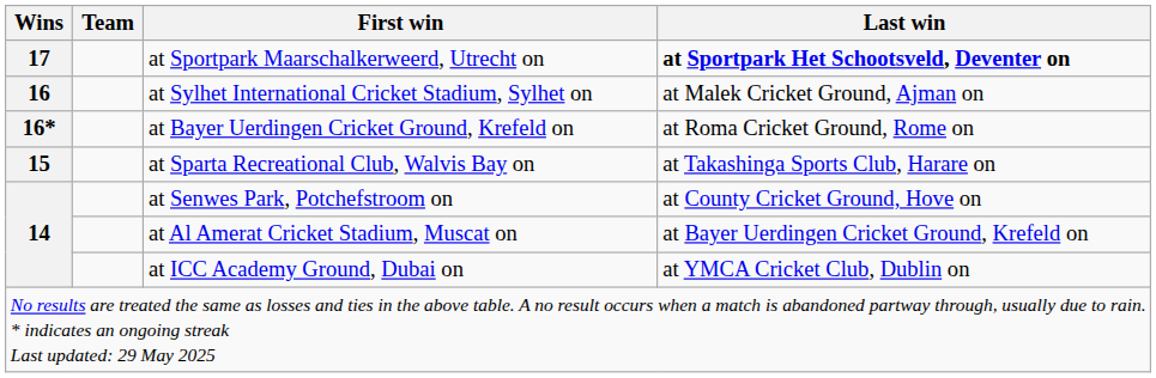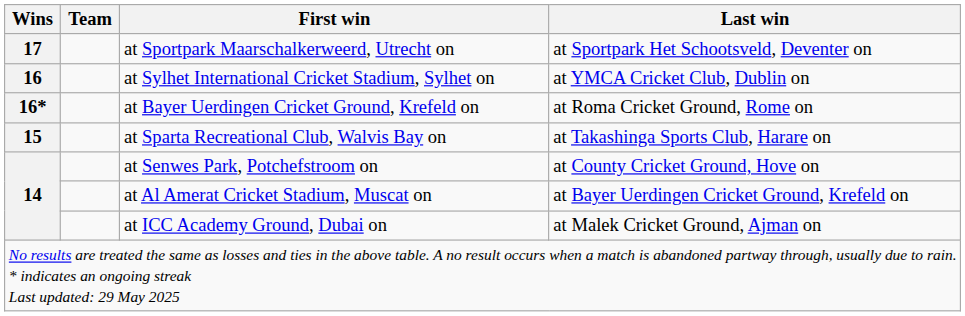 <table class="wikitable">
 <tr>
 <th scope="col">Wins</th>
 <th scope="col">Team</th>
 <th scope="col">First win</th>
 <th scope="col">Last win</th>
 </tr>
 <tr>
 <th scope="row">17</th>
 <td></td>
 <td> at <a href='#'>Sportpark Maarschalkerweerd</a>, <a href='#'>Utrecht</a> on </td>
-<td><strong> at <a href='#'>Sportpark Het Schootsveld</a>, <a href='#'>Deventer</a> on </strong></td>
+<td> at <a href='#'>Sportpark Het Schootsveld</a>, <a href='#'>Deventer</a> on </td>
 </tr>
 <tr>
 <th scope="row">16</th>
 <td></td>
 <td> at <a href='#'>Sylhet International Cricket Stadium</a>, <a href='#'>Sylhet</a> on </td>
-<td> at Malek Cricket Ground, <a href='#'>Ajman</a> on </td>
+<td> at <a href='#'>YMCA Cricket Club</a>, <a href='#'>Dublin</a> on </td>
 </tr>
 <tr>
 <th scope="row">16*</th>
 <td></td>
 <td> at <a href='#'>Bayer Uerdingen Cricket Ground</a>, <a href='#'>Krefeld</a> on </td>
 <td> at Roma Cricket Ground, <a href='#'>Rome</a> on </td>
 </tr>
 <tr>
 <th scope="row">15</th>
 <td></td>
 <td> at <a href='#'>Sparta Recreational Club</a>, <a href='#'>Walvis Bay</a> on </td>
 <td> at <a href='#'>Takashinga Sports Club</a>, <a href='#'>Harare</a> on </td>
 </tr>
 <tr>
 <th scope="row" rowspan=3>14</th>
 <td></td>
 <td> at <a href='#'>Senwes Park</a>, <a href='#'>Potchefstroom</a> on </td>
 <td> at <a href='#'>County Cricket Ground, Hove</a> on </td>
 </tr>
 <tr>
 <td></td>
 <td> at <a href='#'>Al Amerat Cricket Stadium</a>, <a href='#'>Muscat</a> on </td>
 <td> at <a href='#'>Bayer Uerdingen Cricket Ground</a>, <a href='#'>Krefeld</a> on </td>
 </tr>
 <tr>
 <td></td>
 <td> at <a href='#'>ICC Academy Ground</a>, <a href='#'>Dubai</a> on </td>
-<td> at <a href='#'>YMCA Cricket Club</a>, <a href='#'>Dublin</a> on </td>
+<td> at Malek Cricket Ground, <a href='#'>Ajman</a> on </td>
 </tr>
 <tr>
 <td scope="row" colspan=4><small><em><a href='#'>No results</a> are treated the same as losses and ties in the above table. A no result occurs when a match is abandoned partway through, usually due to rain.</em></small><br><em><small>* indicates an ongoing streak</small></em><br><small><em>Last updated: 29 May 2025</em></small></td>
 </tr>
 </table>
